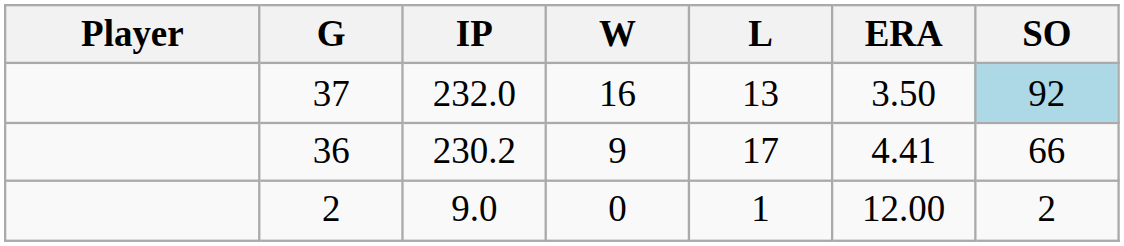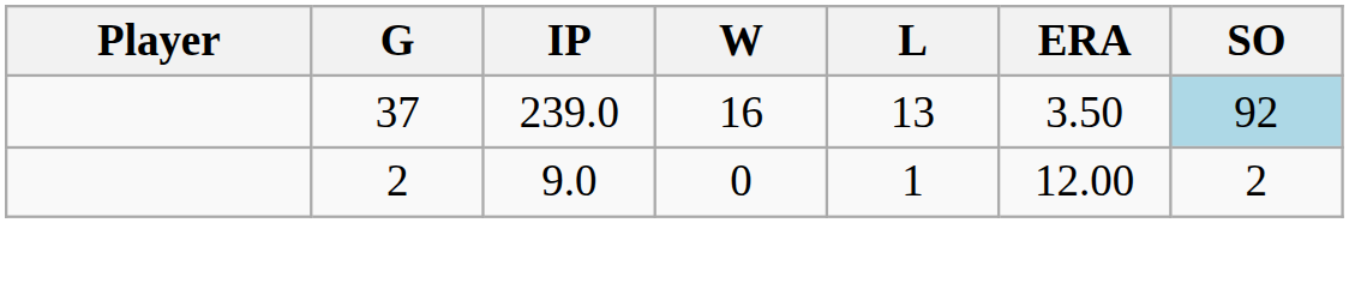 <table class="wikitable sortable">
 <tr>
 <th bgcolor="#DDDDFF" width="16%">Player</th>
 <th bgcolor="#DDDDFF" width="9%">G</th>
 <th bgcolor="#DDDDFF" width="9%">IP</th>
 <th bgcolor="#DDDDFF" width="9%">W</th>
 <th bgcolor="#DDDDFF" width="9%">L</th>
 <th bgcolor="#DDDDFF" width="9%">ERA</th>
 <th bgcolor="#DDDDFF" width="9%">SO</th>
 </tr>
 <tr align="center">
 <td></td>
 <td>37</td>
-<td>232.0</td>
+<td>239.0</td>
 <td>16</td>
 <td>13</td>
 <td>3.50</td>
 <td style="background: lightblue;">92</td>
-</tr>
-<tr align="center">
-<td></td>
-<td>36</td>
-<td>230.2</td>
-<td>9</td>
-<td>17</td>
-<td>4.41</td>
-<td>66</td>
 </tr>
 <tr align="center">
 <td></td>
 <td>2</td>
 <td>9.0</td>
 <td>0</td>
 <td>1</td>
 <td>12.00</td>
 <td>2</td>
 </tr>
 </table>
